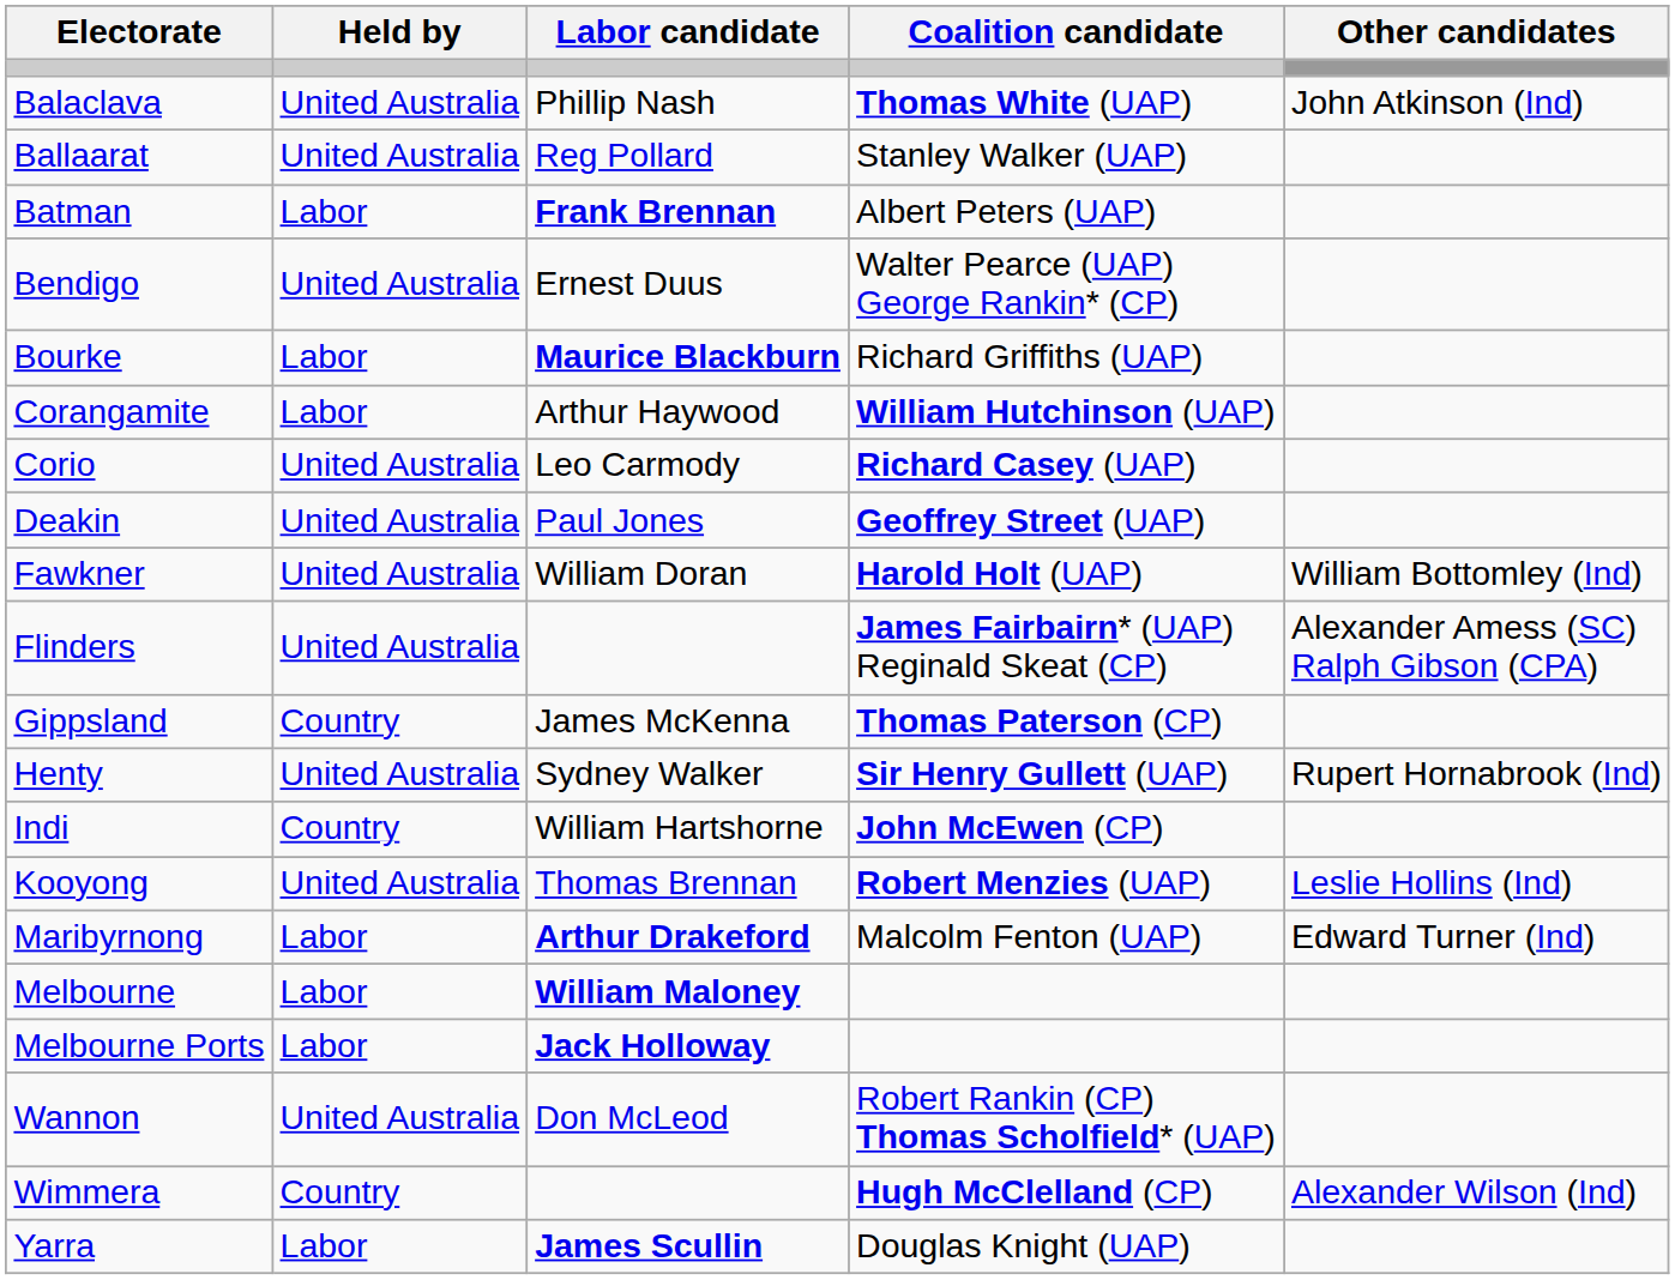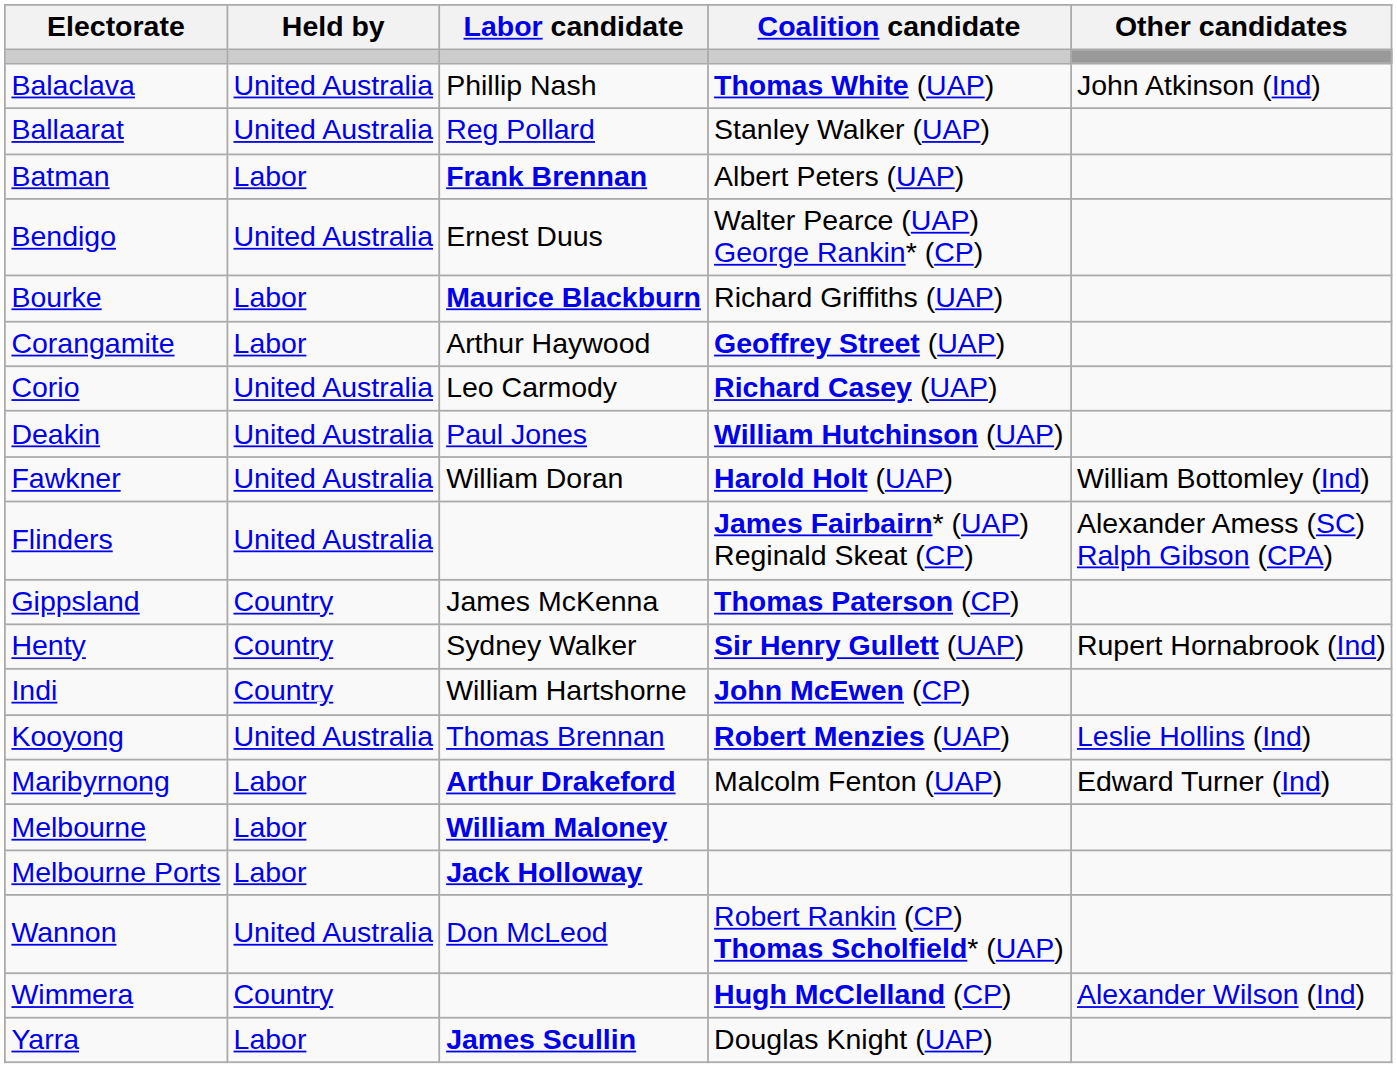 <table class="wikitable">
 <tr>
 <th>Electorate</th>
 <th>Held by</th>
 <th><a href='#'>Labor</a> candidate</th>
 <th><a href='#'>Coalition</a> candidate</th>
 <th>Other candidates</th>
 </tr>
 <tr bgcolor="#cccccc">
 <td></td>
 <td></td>
 <td></td>
 <td></td>
 <td bgcolor="#999999"></td>
 </tr>
 <tr>
 <td><a href='#'>Balaclava</a></td>
 <td><a href='#'>United Australia</a></td>
 <td>Phillip Nash</td>
 <td><strong><a href='#'>Thomas White</a></strong> (<a href='#'>UAP</a>)</td>
 <td>John Atkinson (<a href='#'>Ind</a>)</td>
 </tr>
 <tr>
 <td><a href='#'>Ballaarat</a></td>
 <td><a href='#'>United Australia</a></td>
 <td><a href='#'>Reg Pollard</a></td>
 <td>Stanley Walker (<a href='#'>UAP</a>)</td>
 <td></td>
 </tr>
 <tr>
 <td><a href='#'>Batman</a></td>
 <td><a href='#'>Labor</a></td>
 <td><strong><a href='#'>Frank Brennan</a></strong></td>
 <td>Albert Peters (<a href='#'>UAP</a>)</td>
 <td></td>
 </tr>
 <tr>
 <td><a href='#'>Bendigo</a></td>
 <td><a href='#'>United Australia</a></td>
 <td>Ernest Duus</td>
 <td>Walter Pearce (<a href='#'>UAP</a>)<br><a href='#'>George Rankin</a>* (<a href='#'>CP</a>)</td>
 <td></td>
 </tr>
 <tr>
 <td><a href='#'>Bourke</a></td>
 <td><a href='#'>Labor</a></td>
 <td><strong><a href='#'>Maurice Blackburn</a></strong></td>
 <td>Richard Griffiths (<a href='#'>UAP</a>)</td>
 <td></td>
 </tr>
 <tr>
 <td><a href='#'>Corangamite</a></td>
 <td><a href='#'>Labor</a></td>
 <td>Arthur Haywood</td>
-<td><strong><a href='#'>William Hutchinson</a></strong> (<a href='#'>UAP</a>)</td>
+<td><strong><a href='#'>Geoffrey Street</a></strong> (<a href='#'>UAP</a>)</td>
 <td></td>
 </tr>
 <tr>
 <td><a href='#'>Corio</a></td>
 <td><a href='#'>United Australia</a></td>
 <td>Leo Carmody</td>
 <td><strong><a href='#'>Richard Casey</a></strong> (<a href='#'>UAP</a>)</td>
 <td></td>
 </tr>
 <tr>
 <td><a href='#'>Deakin</a></td>
 <td><a href='#'>United Australia</a></td>
 <td><a href='#'>Paul Jones</a></td>
-<td><strong><a href='#'>Geoffrey Street</a></strong> (<a href='#'>UAP</a>)</td>
+<td><strong><a href='#'>William Hutchinson</a></strong> (<a href='#'>UAP</a>)</td>
 <td></td>
 </tr>
 <tr>
 <td><a href='#'>Fawkner</a></td>
 <td><a href='#'>United Australia</a></td>
 <td>William Doran</td>
 <td><strong><a href='#'>Harold Holt</a></strong> (<a href='#'>UAP</a>)</td>
 <td>William Bottomley (<a href='#'>Ind</a>)</td>
 </tr>
 <tr>
 <td><a href='#'>Flinders</a></td>
 <td><a href='#'>United Australia</a></td>
 <td></td>
 <td><strong><a href='#'>James Fairbairn</a></strong>* (<a href='#'>UAP</a>)<br>Reginald Skeat (<a href='#'>CP</a>)</td>
 <td>Alexander Amess (<a href='#'>SC</a>)<br><a href='#'>Ralph Gibson</a> (<a href='#'>CPA</a>)</td>
 </tr>
 <tr>
 <td><a href='#'>Gippsland</a></td>
 <td><a href='#'>Country</a></td>
 <td>James McKenna</td>
 <td><strong><a href='#'>Thomas Paterson</a></strong> (<a href='#'>CP</a>)</td>
 <td></td>
 </tr>
 <tr>
 <td><a href='#'>Henty</a></td>
-<td><a href='#'>United Australia</a></td>
+<td><a href='#'>Country</a></td>
 <td>Sydney Walker</td>
 <td><strong><a href='#'>Sir Henry Gullett</a></strong> (<a href='#'>UAP</a>)</td>
 <td>Rupert Hornabrook (<a href='#'>Ind</a>)</td>
 </tr>
 <tr>
 <td><a href='#'>Indi</a></td>
 <td><a href='#'>Country</a></td>
 <td>William Hartshorne</td>
 <td><strong><a href='#'>John McEwen</a></strong> (<a href='#'>CP</a>)</td>
 </tr>
 <tr>
 <td><a href='#'>Kooyong</a></td>
 <td><a href='#'>United Australia</a></td>
 <td><a href='#'>Thomas Brennan</a></td>
 <td><strong><a href='#'>Robert Menzies</a></strong> (<a href='#'>UAP</a>)</td>
 <td><a href='#'>Leslie Hollins</a> (<a href='#'>Ind</a>)</td>
 </tr>
 <tr>
 <td><a href='#'>Maribyrnong</a></td>
 <td><a href='#'>Labor</a></td>
 <td><strong><a href='#'>Arthur Drakeford</a></strong></td>
 <td>Malcolm Fenton (<a href='#'>UAP</a>)</td>
 <td>Edward Turner (<a href='#'>Ind</a>)</td>
 </tr>
 <tr>
 <td><a href='#'>Melbourne</a></td>
 <td><a href='#'>Labor</a></td>
 <td><strong><a href='#'>William Maloney</a></strong></td>
 <td></td>
 <td></td>
 </tr>
 <tr>
 <td><a href='#'>Melbourne Ports</a></td>
 <td><a href='#'>Labor</a></td>
 <td><strong><a href='#'>Jack Holloway</a></strong></td>
 <td></td>
 <td></td>
 </tr>
 <tr>
 <td><a href='#'>Wannon</a></td>
 <td><a href='#'>United Australia</a></td>
 <td><a href='#'>Don McLeod</a></td>
 <td><a href='#'>Robert Rankin</a> (<a href='#'>CP</a>)<br><strong><a href='#'>Thomas Scholfield</a></strong>* (<a href='#'>UAP</a>)</td>
 <td></td>
 </tr>
 <tr>
 <td><a href='#'>Wimmera</a></td>
 <td><a href='#'>Country</a></td>
 <td></td>
 <td><strong><a href='#'>Hugh McClelland</a></strong> (<a href='#'>CP</a>)</td>
 <td><a href='#'>Alexander Wilson</a> (<a href='#'>Ind</a>)</td>
 </tr>
 <tr>
 <td><a href='#'>Yarra</a></td>
 <td><a href='#'>Labor</a></td>
 <td><strong><a href='#'>James Scullin</a></strong></td>
 <td>Douglas Knight (<a href='#'>UAP</a>)</td>
 <td></td>
 </tr>
 </table>
